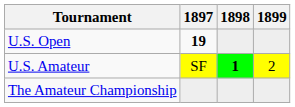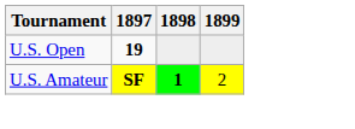 <table class="wikitable" style="font-size:95%;text-align:center;">
 <tr>
 <th>Tournament</th>
 <th>1897</th>
 <th>1898</th>
 <th>1899</th>
 </tr>
 <tr>
 <td align=left><a href='#'>U.S. Open</a></td>
 <td><strong>19</strong></td>
 <td style="background:#eeeeee;"></td>
 <td style="background:#eeeeee;"></td>
 </tr>
 <tr>
 <td align=left><a href='#'>U.S. Amateur</a></td>
-<td style="background:yellow;">SF</td>
+<td style="background:yellow;"><strong>SF</strong></td>
 <td style="background:lime;"><strong>1</strong></td>
 <td style="background:yellow;">2</td>
 </tr>
-<tr>
-<td align=left><a href='#'>The Amateur Championship</a></td>
-<td style="background:#eeeeee;"></td>
-<td style="background:#eeeeee;"></td>
-<td style="background:#eeeeee;"></td>
-</tr>
 </table>
